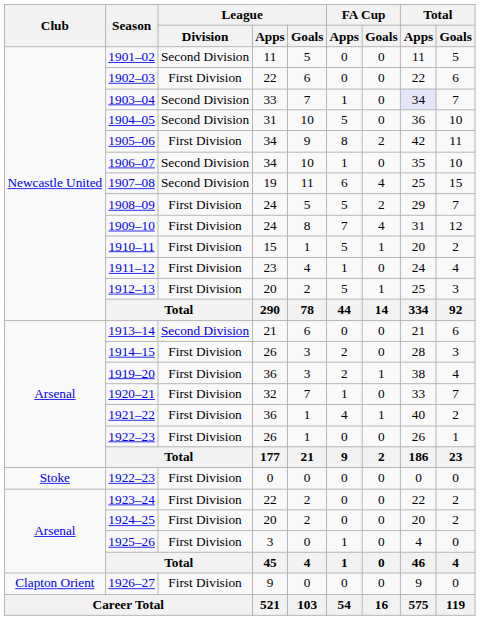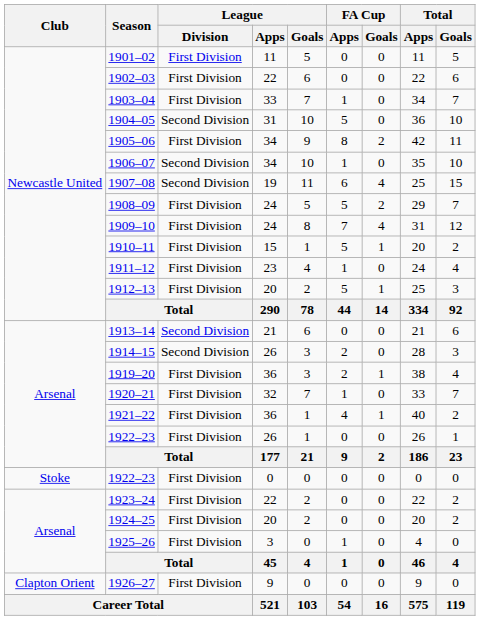 <table class="wikitable" style="text-align: center;">
 <tr>
 <th rowspan="2">Club</th>
 <th rowspan="2">Season</th>
 <th colspan="3">League</th>
 <th colspan="2">FA Cup</th>
 <th colspan="2">Total</th>
 </tr>
 <tr>
 <th>Division</th>
 <th>Apps</th>
 <th>Goals</th>
 <th>Apps</th>
 <th>Goals</th>
 <th>Apps</th>
 <th>Goals</th>
 </tr>
 <tr>
 <td rowspan="13"><a href='#'>Newcastle United</a></td>
 <td><a href='#'>1901–02</a></td>
-<td>Second Division</td>
+<td><a href='#'>First Division</a></td>
 <td>11</td>
 <td>5</td>
 <td>0</td>
 <td>0</td>
 <td>11</td>
 <td>5</td>
 </tr>
 <tr>
 <td><a href='#'>1902–03</a></td>
 <td>First Division</td>
 <td>22</td>
 <td>6</td>
 <td>0</td>
 <td>0</td>
 <td>22</td>
 <td>6</td>
 </tr>
 <tr>
 <td><a href='#'>1903–04</a></td>
-<td>Second Division</td>
+<td>First Division</td>
 <td>33</td>
 <td>7</td>
 <td>1</td>
 <td>0</td>
-<td style="background: lavender;">34</td>
+<td>34</td>
 <td>7</td>
 </tr>
 <tr>
 <td><a href='#'>1904–05</a></td>
 <td>Second Division</td>
 <td>31</td>
 <td>10</td>
 <td>5</td>
 <td>0</td>
 <td>36</td>
 <td>10</td>
 </tr>
 <tr>
 <td><a href='#'>1905–06</a></td>
 <td>First Division</td>
 <td>34</td>
 <td>9</td>
 <td>8</td>
 <td>2</td>
 <td>42</td>
 <td>11</td>
 </tr>
 <tr>
 <td><a href='#'>1906–07</a></td>
 <td>Second Division</td>
 <td>34</td>
 <td>10</td>
 <td>1</td>
 <td>0</td>
 <td>35</td>
 <td>10</td>
 </tr>
 <tr>
 <td><a href='#'>1907–08</a></td>
 <td>Second Division</td>
 <td>19</td>
 <td>11</td>
 <td>6</td>
 <td>4</td>
 <td>25</td>
 <td>15</td>
 </tr>
 <tr>
 <td><a href='#'>1908–09</a></td>
 <td>First Division</td>
 <td>24</td>
 <td>5</td>
 <td>5</td>
 <td>2</td>
 <td>29</td>
 <td>7</td>
 </tr>
 <tr>
 <td><a href='#'>1909–10</a></td>
 <td>First Division</td>
 <td>24</td>
 <td>8</td>
 <td>7</td>
 <td>4</td>
 <td>31</td>
 <td>12</td>
 </tr>
 <tr>
 <td><a href='#'>1910–11</a></td>
 <td>First Division</td>
 <td>15</td>
 <td>1</td>
 <td>5</td>
 <td>1</td>
 <td>20</td>
 <td>2</td>
 </tr>
 <tr>
 <td><a href='#'>1911–12</a></td>
 <td>First Division</td>
 <td>23</td>
 <td>4</td>
 <td>1</td>
 <td>0</td>
 <td>24</td>
 <td>4</td>
 </tr>
 <tr>
 <td><a href='#'>1912–13</a></td>
 <td>First Division</td>
 <td>20</td>
 <td>2</td>
 <td>5</td>
 <td>1</td>
 <td>25</td>
 <td>3</td>
 </tr>
 <tr>
 <th colspan="2">Total</th>
 <th>290</th>
 <th>78</th>
 <th>44</th>
 <th>14</th>
 <th>334</th>
 <th>92</th>
 </tr>
 <tr>
 <td rowspan=7><a href='#'>Arsenal</a></td>
 <td><a href='#'>1913–14</a></td>
 <td><a href='#'>Second Division</a></td>
 <td>21</td>
 <td>6</td>
 <td>0</td>
 <td>0</td>
 <td>21</td>
 <td>6</td>
 </tr>
 <tr>
 <td><a href='#'>1914–15</a></td>
-<td>First Division</td>
+<td>Second Division</td>
 <td>26</td>
 <td>3</td>
 <td>2</td>
 <td>0</td>
 <td>28</td>
 <td>3</td>
 </tr>
 <tr>
 <td><a href='#'>1919–20</a></td>
 <td>First Division</td>
 <td>36</td>
 <td>3</td>
 <td>2</td>
 <td>1</td>
 <td>38</td>
 <td>4</td>
 </tr>
 <tr>
 <td><a href='#'>1920–21</a></td>
 <td>First Division</td>
 <td>32</td>
 <td>7</td>
 <td>1</td>
 <td>0</td>
 <td>33</td>
 <td>7</td>
 </tr>
 <tr>
 <td><a href='#'>1921–22</a></td>
 <td>First Division</td>
 <td>36</td>
 <td>1</td>
 <td>4</td>
 <td>1</td>
 <td>40</td>
 <td>2</td>
 </tr>
 <tr>
 <td><a href='#'>1922–23</a></td>
 <td>First Division</td>
 <td>26</td>
 <td>1</td>
 <td>0</td>
 <td>0</td>
 <td>26</td>
 <td>1</td>
 </tr>
 <tr>
 <th colspan=2>Total</th>
 <th>177</th>
 <th>21</th>
 <th>9</th>
 <th>2</th>
 <th>186</th>
 <th>23</th>
 </tr>
 <tr>
 <td><a href='#'>Stoke</a></td>
 <td><a href='#'>1922–23</a></td>
 <td>First Division</td>
 <td>0</td>
 <td>0</td>
 <td>0</td>
 <td>0</td>
 <td>0</td>
 <td>0</td>
 </tr>
 <tr>
 <td rowspan=4><a href='#'>Arsenal</a></td>
 <td><a href='#'>1923–24</a></td>
 <td>First Division</td>
 <td>22</td>
 <td>2</td>
 <td>0</td>
 <td>0</td>
 <td>22</td>
 <td>2</td>
 </tr>
 <tr>
 <td><a href='#'>1924–25</a></td>
 <td>First Division</td>
 <td>20</td>
 <td>2</td>
 <td>0</td>
 <td>0</td>
 <td>20</td>
 <td>2</td>
 </tr>
 <tr>
 <td><a href='#'>1925–26</a></td>
 <td>First Division</td>
 <td>3</td>
 <td>0</td>
 <td>1</td>
 <td>0</td>
 <td>4</td>
 <td>0</td>
 </tr>
 <tr>
 <th colspan="2">Total</th>
 <th>45</th>
 <th>4</th>
 <th>1</th>
 <th>0</th>
 <th>46</th>
 <th>4</th>
 </tr>
 <tr>
 <td><a href='#'>Clapton Orient</a></td>
 <td><a href='#'>1926–27</a></td>
 <td>First Division</td>
 <td>9</td>
 <td>0</td>
 <td>0</td>
 <td>0</td>
 <td>9</td>
 <td>0</td>
 </tr>
 <tr>
 <th colspan="3">Career Total</th>
 <th>521</th>
 <th>103</th>
 <th>54</th>
 <th>16</th>
 <th>575</th>
 <th>119</th>
 </tr>
 </table>
